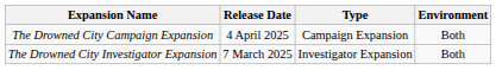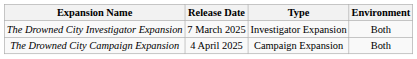 <table class="wikitable" style="text-align:center">
 <tr>
 <th>Expansion Name</th>
 <th>Release Date</th>
 <th>Type</th>
 <th>Environment</th>
 </tr>
 <tr>
+<td><em>The Drowned City Investigator Expansion</em></td>
+<td>7 March 2025</td>
+<td>Investigator Expansion</td>
+<td>Both</td>
+</tr>
+<tr>
 <td><em>The Drowned City Campaign Expansion</em></td>
 <td>4 April 2025</td>
 <td>Campaign Expansion</td>
 <td>Both</td>
 </tr>
-<tr>
-<td><em>The Drowned City Investigator Expansion</em></td>
-<td>7 March 2025</td>
-<td>Investigator Expansion</td>
-<td>Both</td>
-</tr>
 </table>
